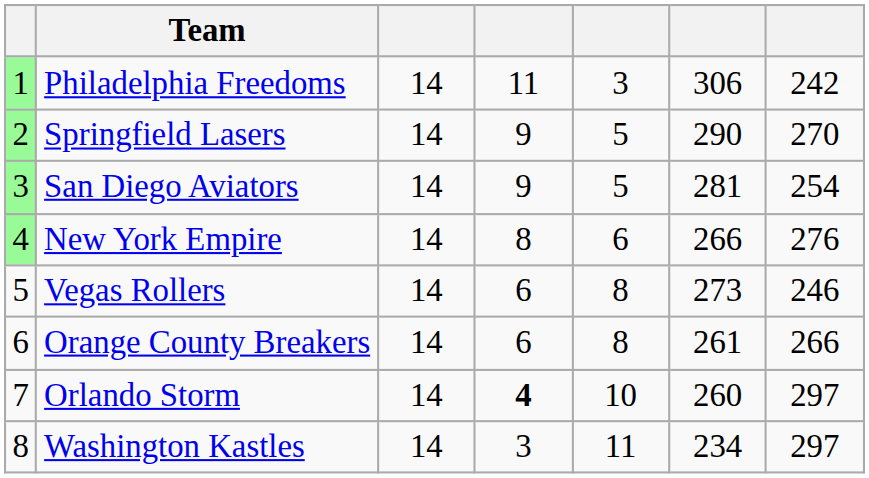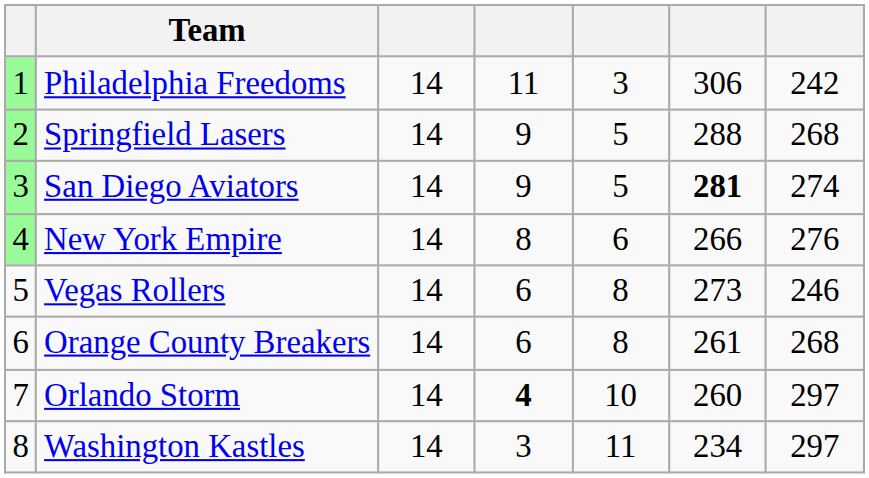 <table class="wikitable" style="text-align:center;">
 <tr>
 <th></th>
 <th>Team</th>
 <th width="40"></th>
 <th width="40"></th>
 <th width="40"></th>
 <th width="40"></th>
 <th width="40"></th>
 </tr>
 <tr>
 <td bgcolor="98fb98">1</td>
 <td align="left"><a href='#'>Philadelphia Freedoms</a></td>
 <td>14</td>
 <td>11</td>
 <td>3</td>
 <td>306</td>
 <td>242</td>
 </tr>
 <tr>
 <td bgcolor="98fb98">2</td>
 <td align="left"><a href='#'>Springfield Lasers</a></td>
 <td>14</td>
 <td>9</td>
 <td>5</td>
-<td>290</td>
-<td>270</td>
+<td>288</td>
+<td>268</td>
 </tr>
 <tr>
 <td bgcolor="98fb98">3</td>
 <td align="left"><a href='#'>San Diego Aviators</a></td>
 <td>14</td>
 <td>9</td>
 <td>5</td>
-<td>281</td>
-<td>254</td>
+<td><strong>281</strong></td>
+<td>274</td>
 </tr>
 <tr>
 <td bgcolor="98fb98">4</td>
 <td align="left"><a href='#'>New York Empire</a></td>
 <td>14</td>
 <td>8</td>
 <td>6</td>
 <td>266</td>
 <td>276</td>
 </tr>
 <tr>
 <td>5</td>
 <td align="left"><a href='#'>Vegas Rollers</a></td>
 <td>14</td>
 <td>6</td>
 <td>8</td>
 <td>273</td>
 <td>246</td>
 </tr>
 <tr>
 <td>6</td>
 <td align="left"><a href='#'>Orange County Breakers</a></td>
 <td>14</td>
 <td>6</td>
 <td>8</td>
 <td>261</td>
-<td>266</td>
+<td>268</td>
 </tr>
 <tr>
 <td>7</td>
 <td align="left"><a href='#'>Orlando Storm</a></td>
 <td>14</td>
 <td><strong>4</strong></td>
 <td>10</td>
 <td>260</td>
 <td>297</td>
 </tr>
 <tr>
 <td>8</td>
 <td align="left"><a href='#'>Washington Kastles</a></td>
 <td>14</td>
 <td>3</td>
 <td>11</td>
 <td>234</td>
 <td>297</td>
 </tr>
 </table>
